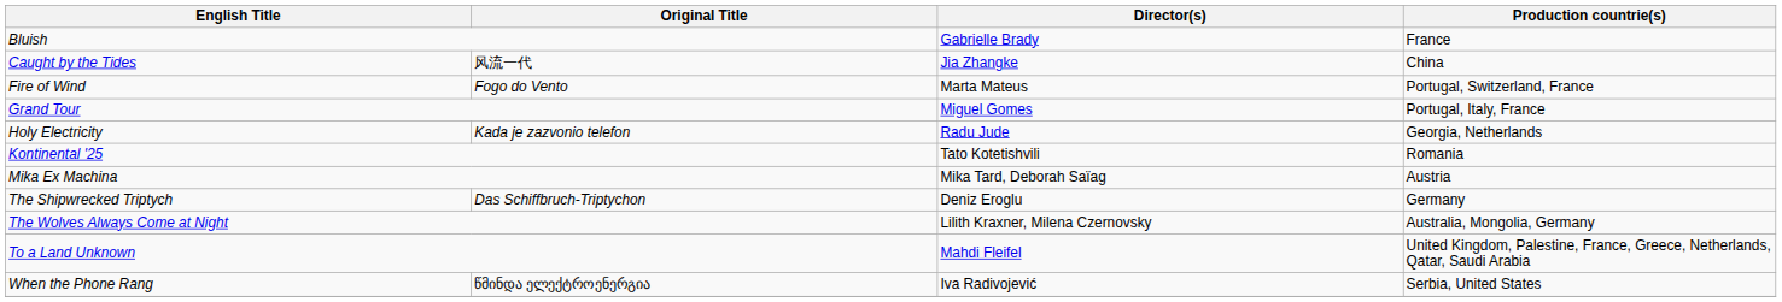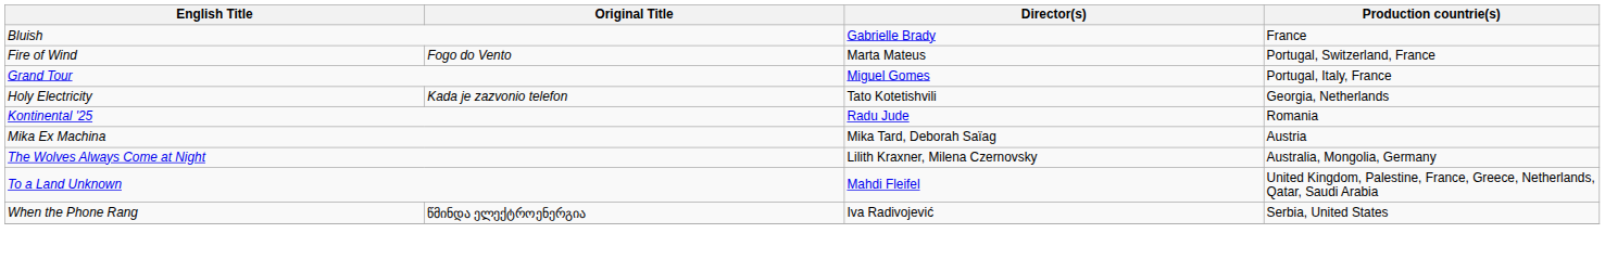 <table class="wikitable" style="width:100%; margin-bottom:4px">
 <tr>
 <th scope="col" width="25%">English Title</th>
 <th scope="col" width="25%">Original Title</th>
 <th scope="col" width="25%">Director(s)</th>
 <th scope="col" width="20%">Production countrie(s)</th>
 </tr>
 <tr>
 <td colspan="2"><em>Bluish</em></td>
 <td><a href='#'>Gabrielle Brady</a></td>
 <td>France</td>
-</tr>
-<tr>
-<td><em><a href='#'>Caught by the Tides</a></em></td>
-<td>风流一代</td>
-<td><a href='#'>Jia Zhangke</a></td>
-<td>China</td>
 </tr>
 <tr>
 <td><em>Fire of Wind</em></td>
 <td><em>Fogo do Vento</em></td>
 <td>Marta Mateus</td>
 <td>Portugal, Switzerland, France</td>
 </tr>
 <tr>
 <td colspan="2"><em><a href='#'>Grand Tour</a></em></td>
 <td><a href='#'>Miguel Gomes</a></td>
 <td>Portugal, Italy, France</td>
 </tr>
 <tr>
 <td><em>Holy Electricity</em></td>
 <td><em>Kada je zazvonio telefon</em></td>
-<td><a href='#'>Radu Jude</a></td>
+<td>Tato Kotetishvili</td>
 <td>Georgia, Netherlands</td>
 </tr>
 <tr>
 <td colspan="2"><em><a href='#'>Kontinental '25</a></em></td>
-<td>Tato Kotetishvili</td>
+<td><a href='#'>Radu Jude</a></td>
 <td>Romania</td>
 </tr>
 <tr>
 <td colspan="2"><em>Mika Ex Machina</em></td>
 <td>Mika Tard, Deborah Saïag</td>
 <td>Austria</td>
-</tr>
-<tr>
-<td><em>The Shipwrecked Triptych</em></td>
-<td><em>Das Schiffbruch-Triptychon</em></td>
-<td>Deniz Eroglu</td>
-<td>Germany</td>
 </tr>
 <tr>
 <td colspan="2"><em><a href='#'>The Wolves Always Come at Night</a></em></td>
 <td>Lilith Kraxner, Milena Czernovsky</td>
 <td>Australia, Mongolia, Germany</td>
 </tr>
 <tr>
 <td colspan="2"><em><a href='#'>To a Land Unknown</a></em></td>
 <td><a href='#'>Mahdi Fleifel</a></td>
 <td>United Kingdom, Palestine, France, Greece, Netherlands, Qatar, Saudi Arabia</td>
 </tr>
 <tr>
 <td><em>When the Phone Rang</em></td>
 <td>წმინდა ელექტროენერგია</td>
 <td>Iva Radivojević</td>
 <td>Serbia, United States</td>
 </tr>
 <tr>
 </tr>
 </table>
